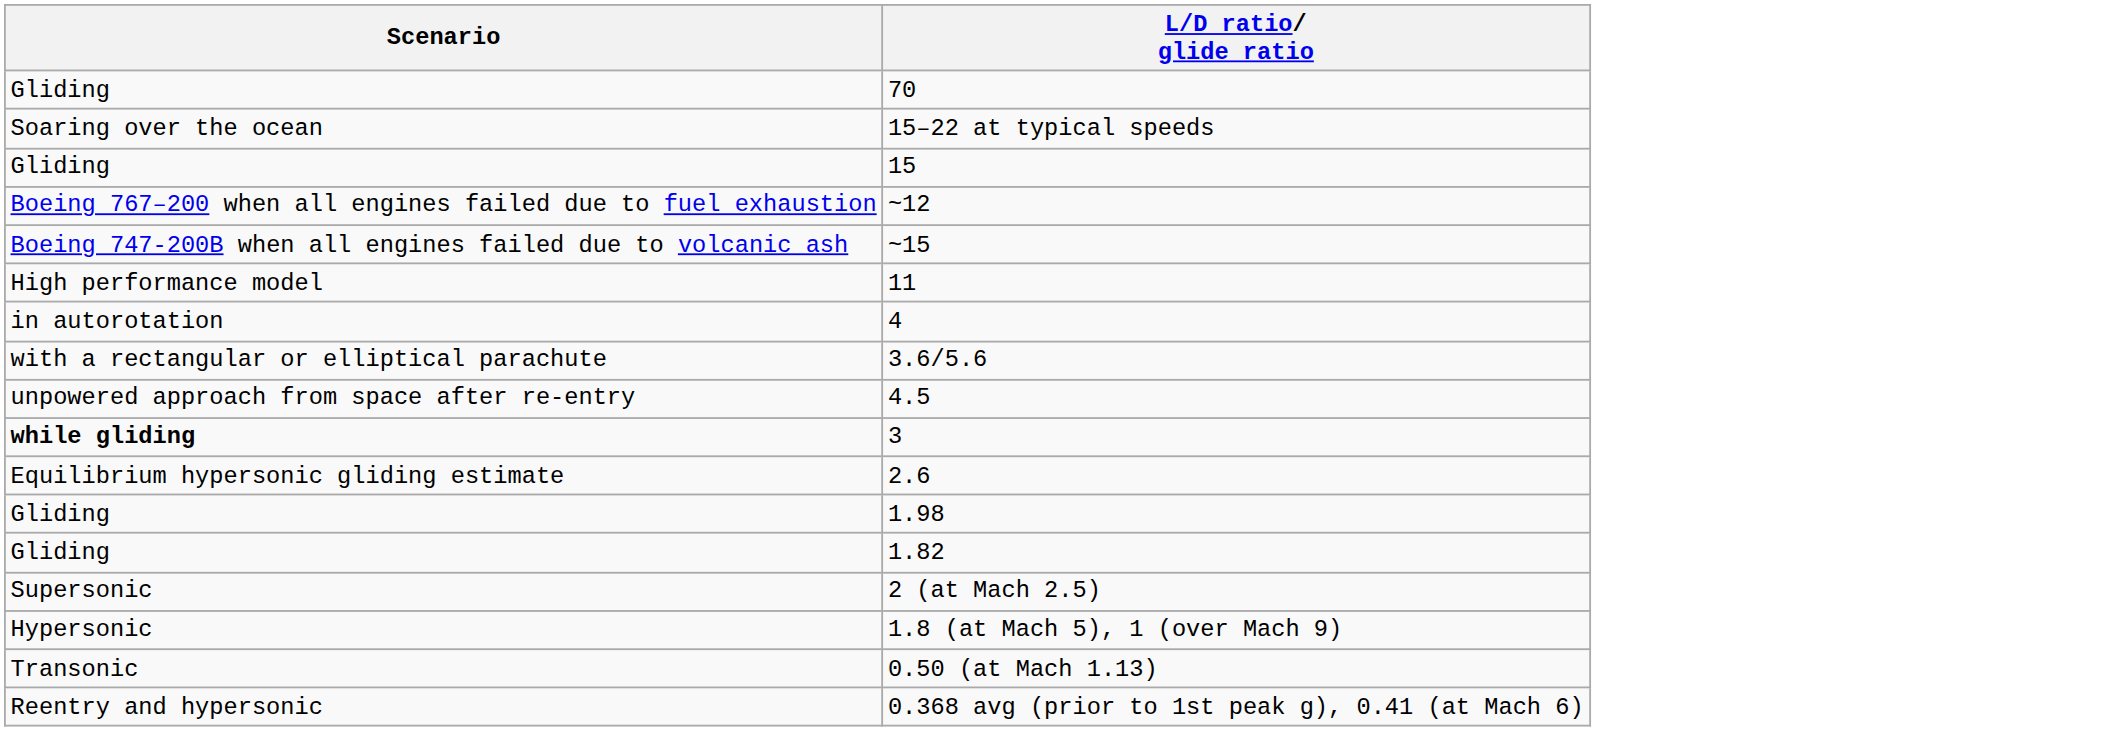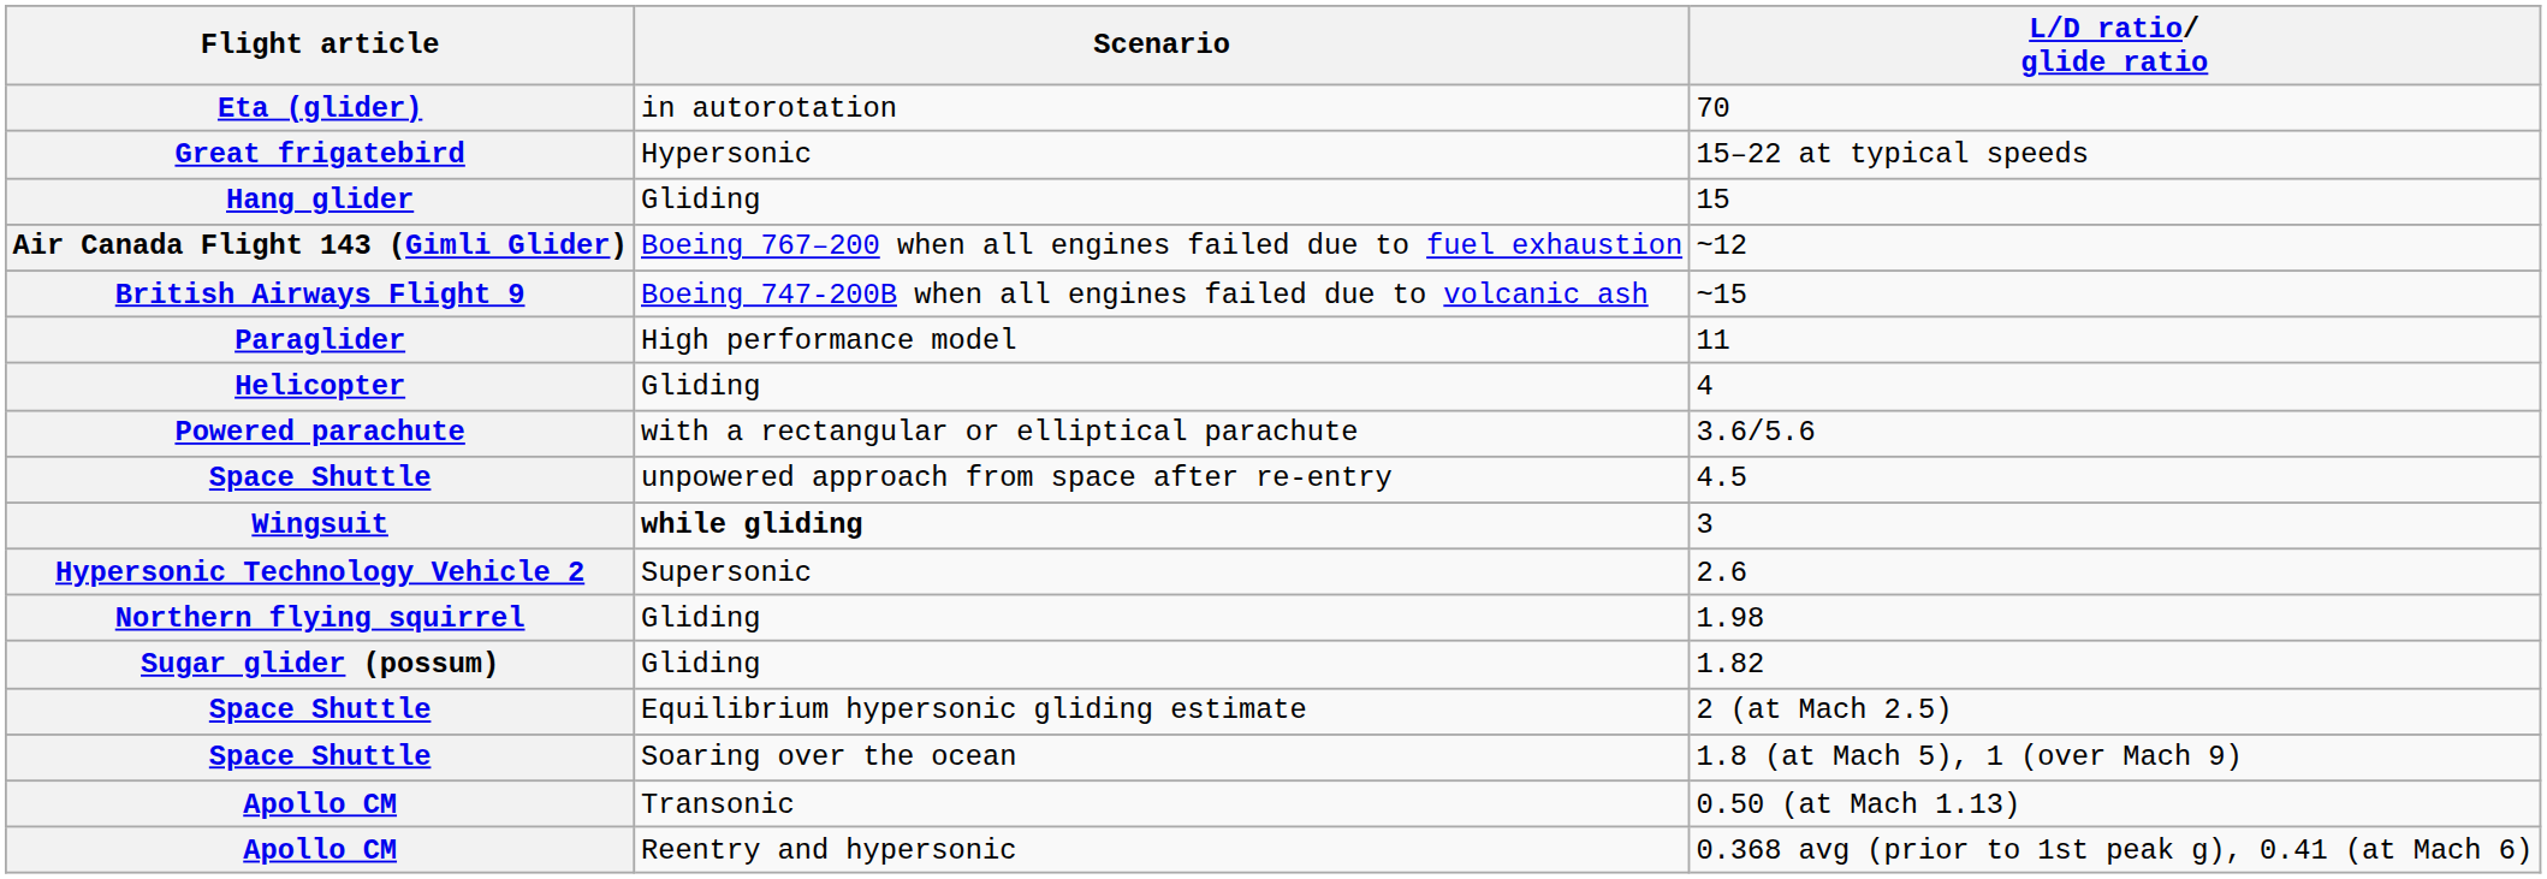 <table class="wikitable sortable">
 <tr>
+<th>Flight article</th>
 <th>Scenario</th>
 <th><a href='#'>L/D ratio</a>/<br><a href='#'>glide ratio</a></th>
 </tr>
 <tr>
-<td>Gliding</td>
+<th><a href='#'>Eta (glider)</a></th>
+<td>in autorotation</td>
 <td>70</td>
 </tr>
 <tr>
-<td>Soaring over the ocean</td>
+<th><a href='#'>Great frigatebird</a></th>
+<td>Hypersonic</td>
 <td>15–22 at typical speeds</td>
 </tr>
 <tr>
+<th><a href='#'>Hang glider</a></th>
 <td>Gliding</td>
 <td>15</td>
 </tr>
 <tr>
+<th>Air Canada Flight 143 (<a href='#'>Gimli Glider</a>)</th>
 <td><a href='#'>Boeing 767–200</a> when all engines failed due to <a href='#'>fuel exhaustion</a></td>
 <td>~12</td>
 </tr>
 <tr>
+<th><a href='#'>British Airways Flight 9</a></th>
 <td><a href='#'>Boeing 747-200B</a> when all engines failed due to <a href='#'>volcanic ash</a></td>
 <td>~15</td>
 </tr>
 <tr>
+<th><a href='#'>Paraglider</a></th>
 <td>High performance model</td>
 <td>11</td>
 </tr>
 <tr>
-<td>in autorotation</td>
+<th><a href='#'>Helicopter</a></th>
+<td>Gliding</td>
 <td>4</td>
 </tr>
 <tr>
+<th><a href='#'>Powered parachute</a></th>
 <td>with a rectangular or elliptical parachute</td>
 <td>3.6/5.6</td>
 </tr>
 <tr>
+<th><a href='#'>Space Shuttle</a></th>
 <td>unpowered approach from space after re-entry</td>
 <td>4.5</td>
 </tr>
 <tr>
+<th><a href='#'>Wingsuit</a></th>
 <td><strong>while gliding</strong></td>
 <td>3</td>
 </tr>
 <tr>
-<td>Equilibrium hypersonic gliding estimate</td>
+<th><a href='#'>Hypersonic Technology Vehicle 2</a></th>
+<td>Supersonic</td>
 <td>2.6</td>
 </tr>
 <tr>
+<th><a href='#'>Northern flying squirrel</a></th>
 <td>Gliding</td>
 <td>1.98</td>
 </tr>
 <tr>
+<th><a href='#'>Sugar glider</a> (possum)</th>
 <td>Gliding</td>
 <td>1.82</td>
 </tr>
 <tr>
-<td>Supersonic</td>
+<th><a href='#'>Space Shuttle</a></th>
+<td>Equilibrium hypersonic gliding estimate</td>
 <td>2 (at Mach 2.5)</td>
 </tr>
 <tr>
-<td>Hypersonic</td>
+<th><a href='#'>Space Shuttle</a></th>
+<td>Soaring over the ocean</td>
 <td>1.8 (at Mach 5), 1 (over Mach 9)</td>
 </tr>
 <tr>
+<th><a href='#'>Apollo CM</a></th>
 <td>Transonic</td>
 <td>0.50 (at Mach 1.13)</td>
 </tr>
 <tr>
+<th><a href='#'>Apollo CM</a></th>
 <td>Reentry and hypersonic</td>
 <td>0.368 avg (prior to 1st peak g), 0.41 (at Mach 6)</td>
 </tr>
 </table>
